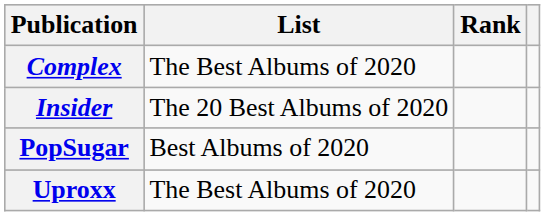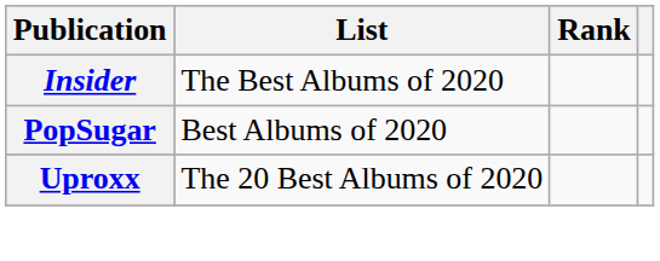 <table class="wikitable sortable plainrowheaders" style="border:none; margin:0;">
 <tr>
 <th scope="col">Publication</th>
 <th scope="col" class="unsortable">List</th>
 <th scope="col" data-sort-type="number">Rank</th>
 <th scope="col" class="unsortable"></th>
 </tr>
 <tr>
-<th scope="row"><em><a href='#'>Complex</a></em></th>
+<th scope="row"><em><a href='#'>Insider</a></em></th>
 <td>The Best Albums of 2020</td>
-<td></td>
-<td></td>
-</tr>
-<tr>
-<th scope="row"><em><a href='#'>Insider</a></em></th>
-<td>The 20 Best Albums of 2020</td>
 <td></td>
 <td></td>
 </tr>
 <tr>
 <th scope="row"><a href='#'>PopSugar</a></th>
 <td>Best Albums of 2020</td>
 <td></td>
 <td></td>
 </tr>
 <tr>
 <th scope="row"><a href='#'>Uproxx</a></th>
-<td>The Best Albums of 2020</td>
+<td>The 20 Best Albums of 2020</td>
 <td></td>
 <td></td>
 </tr>
 </table>
